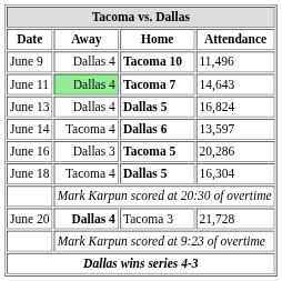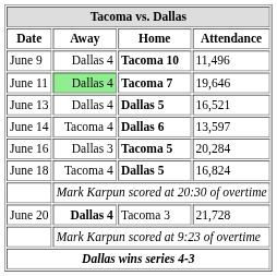 <table cellpadding="3" border="1">
 <tr>
 <th bgcolor="#DDDDDD" align="center" colspan="4">Tacoma vs. Dallas</th>
 </tr>
 <tr>
 <th>Date</th>
 <th>Away</th>
 <th>Home</th>
 <th>Attendance</th>
 </tr>
 <tr>
 <td>June 9</td>
 <td align="right">Dallas 4</td>
 <td><strong>Tacoma 10</strong></td>
 <td>11,496</td>
 </tr>
 <tr>
 <td>June 11</td>
 <td align="right" style="background: lightgreen;">Dallas 4</td>
 <td><strong>Tacoma 7</strong></td>
-<td>14,643</td>
+<td>19,646</td>
 </tr>
 <tr>
 <td>June 13</td>
 <td align="right">Dallas 4</td>
 <td><strong>Dallas 5</strong></td>
-<td>16,824</td>
+<td>16,521</td>
 </tr>
 <tr>
 <td>June 14</td>
 <td align="right">Tacoma 4</td>
 <td><strong>Dallas 6</strong></td>
 <td>13,597</td>
 </tr>
 <tr>
 <td>June 16</td>
 <td align="right">Dallas 3</td>
 <td><strong>Tacoma 5</strong></td>
-<td>20,286</td>
+<td>20,284</td>
 </tr>
 <tr>
 <td>June 18</td>
 <td align="right">Tacoma 4</td>
 <td><strong>Dallas 5</strong></td>
-<td>16,304</td>
+<td>16,824</td>
 </tr>
 <tr>
 <td></td>
 <td align="left" colspan="4"><em>Mark Karpun scored at 20:30 of overtime</em></td>
 </tr>
 <tr>
 <td>June 20</td>
 <td align="right"><strong>Dallas 4</strong></td>
 <td>Tacoma 3</td>
 <td>21,728</td>
 </tr>
 <tr>
 <td></td>
 <td align="left" colspan="4"><em>Mark Karpun scored at 9:23 of overtime</em></td>
 </tr>
 <tr>
 <td align="center" colspan="4"><strong><em>Dallas wins series 4-3</em></strong></td>
 </tr>
 </table>
